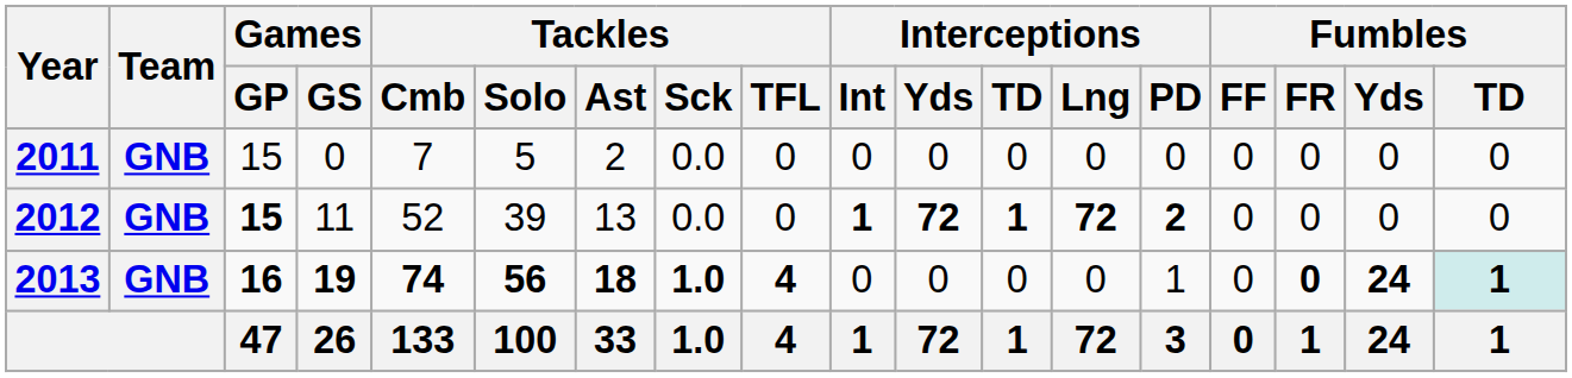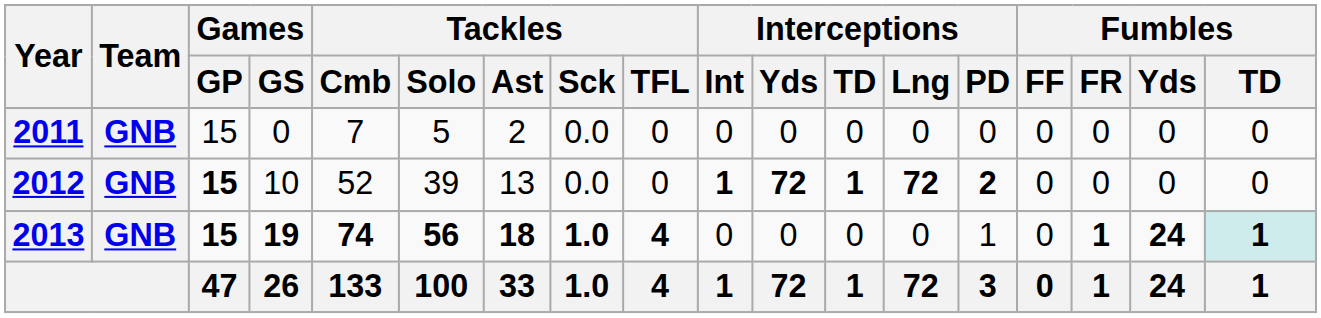 <table class="wikitable" style="text-align:center">
 <tr>
 <th rowspan="2">Year</th>
 <th rowspan="2">Team</th>
 <th colspan="2">Games</th>
 <th colspan="5">Tackles</th>
 <th colspan="5">Interceptions</th>
 <th colspan="4">Fumbles</th>
 </tr>
 <tr>
 <th>GP</th>
 <th>GS</th>
 <th>Cmb</th>
 <th>Solo</th>
 <th>Ast</th>
 <th>Sck</th>
 <th>TFL</th>
 <th>Int</th>
 <th>Yds</th>
 <th>TD</th>
 <th>Lng</th>
 <th>PD</th>
 <th>FF</th>
 <th>FR</th>
 <th>Yds</th>
 <th>TD</th>
 </tr>
 <tr>
 <th><a href='#'>2011</a></th>
 <th><a href='#'>GNB</a></th>
 <td>15</td>
 <td>0</td>
 <td>7</td>
 <td>5</td>
 <td>2</td>
 <td>0.0</td>
 <td>0</td>
 <td>0</td>
 <td>0</td>
 <td>0</td>
 <td>0</td>
 <td>0</td>
 <td>0</td>
 <td>0</td>
 <td>0</td>
 <td>0</td>
 </tr>
 <tr>
 <th><a href='#'>2012</a></th>
 <th><a href='#'>GNB</a></th>
 <td><strong>15</strong></td>
-<td>11</td>
+<td>10</td>
 <td>52</td>
 <td>39</td>
 <td>13</td>
 <td>0.0</td>
 <td>0</td>
 <td><strong>1</strong></td>
 <td><strong>72</strong></td>
 <td><strong>1</strong></td>
 <td><strong>72</strong></td>
 <td><strong>2</strong></td>
 <td>0</td>
 <td>0</td>
 <td>0</td>
 <td>0</td>
 </tr>
 <tr>
 <th><a href='#'>2013</a></th>
 <th><a href='#'>GNB</a></th>
-<td><strong>16</strong></td>
+<td><strong>15</strong></td>
 <td><strong>19</strong></td>
 <td><strong>74</strong></td>
 <td><strong>56</strong></td>
 <td><strong>18</strong></td>
 <td><strong>1.0</strong></td>
 <td><strong>4</strong></td>
 <td>0</td>
 <td>0</td>
 <td>0</td>
 <td>0</td>
 <td>1</td>
 <td>0</td>
-<td><strong>0</strong></td>
+<td><strong>1</strong></td>
 <td><strong>24</strong></td>
 <td style="background:#cfecec; width:3em;"><strong>1</strong></td>
 </tr>
 <tr>
 <th colspan="2"></th>
 <th>47</th>
 <th>26</th>
 <th>133</th>
 <th>100</th>
 <th>33</th>
 <th>1.0</th>
 <th>4</th>
 <th>1</th>
 <th>72</th>
 <th>1</th>
 <th>72</th>
 <th>3</th>
 <th>0</th>
 <th>1</th>
 <th>24</th>
 <th>1</th>
 </tr>
 </table>
